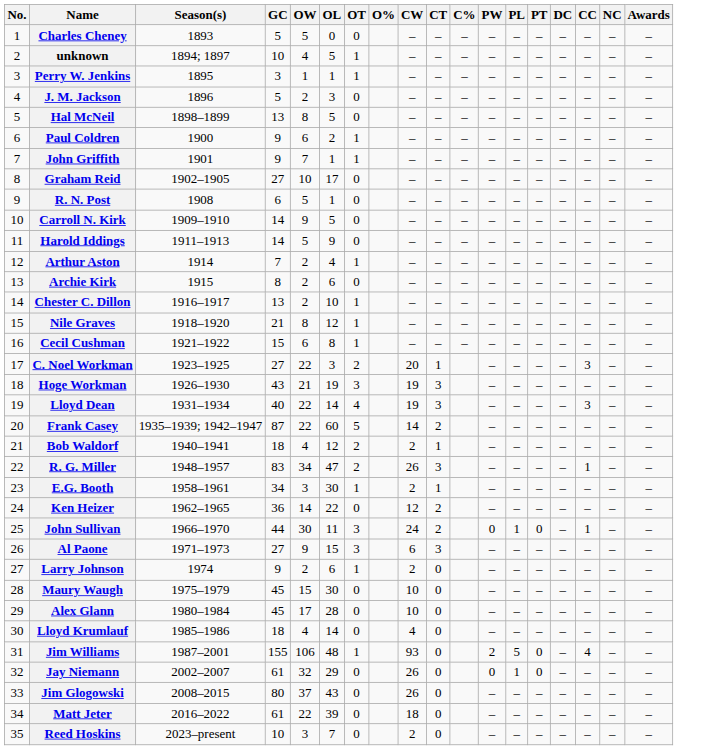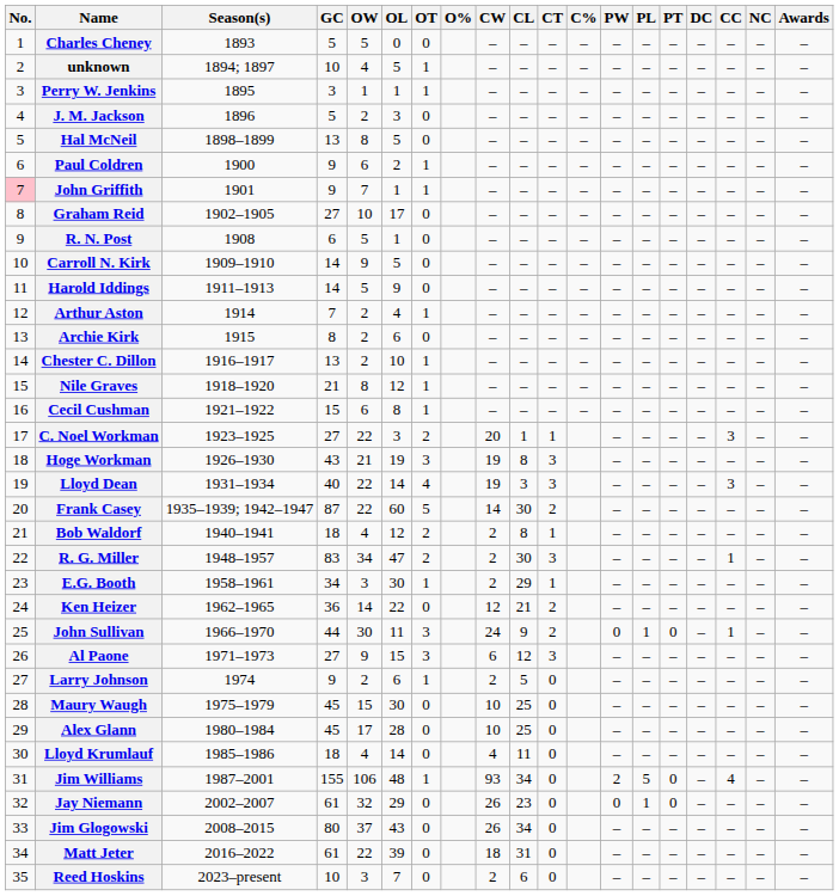 <table class="wikitable sortable plainrowheaders" style="text-align:center">
 <tr>
 <th scope="col" class="unsortable">No.</th>
 <th scope="col">Name</th>
 <th scope="col">Season(s)</th>
 <th scope="col">GC</th>
 <th scope="col">OW</th>
 <th scope="col">OL</th>
 <th scope="col">OT</th>
 <th scope="col">O%</th>
 <th scope="col">CW</th>
+<th scope="col">CL</th>
 <th scope="col">CT</th>
 <th scope="col">C%</th>
 <th scope="col">PW</th>
 <th scope="col">PL</th>
 <th scope="col">PT</th>
 <th scope="col">DC</th>
 <th scope="col">CC</th>
 <th scope="col">NC</th>
 <th scope="col" class="unsortable">Awards</th>
 </tr>
 <tr>
 <td>1</td>
 <th scope="row"><a href='#'>Charles Cheney</a></th>
 <td>1893</td>
 <td>5</td>
 <td>5</td>
 <td>0</td>
 <td>0</td>
 <td></td>
+<td>–</td>
 <td>–</td>
 <td>–</td>
 <td>–</td>
 <td>–</td>
 <td>–</td>
 <td>–</td>
 <td>–</td>
 <td>–</td>
 <td>–</td>
 <td>–</td>
 </tr>
 <tr>
 <td>2</td>
 <th scope="row">unknown</th>
 <td>1894; 1897</td>
 <td>10</td>
 <td>4</td>
 <td>5</td>
 <td>1</td>
 <td></td>
 <td>–</td>
 <td>–</td>
 <td>–</td>
 <td>–</td>
 <td>–</td>
 <td>–</td>
 <td>–</td>
 <td>–</td>
 <td>–</td>
 <td>–</td>
+<td>–</td>
 </tr>
 <tr>
 <td>3</td>
 <th scope="row"><a href='#'>Perry W. Jenkins</a></th>
 <td>1895</td>
 <td>3</td>
 <td>1</td>
 <td>1</td>
 <td>1</td>
 <td></td>
+<td>–</td>
 <td>–</td>
 <td>–</td>
 <td>–</td>
 <td>–</td>
 <td>–</td>
 <td>–</td>
 <td>–</td>
 <td>–</td>
 <td>–</td>
 <td>–</td>
 </tr>
 <tr>
 <td>4</td>
 <th scope="row"><a href='#'>J. M. Jackson</a></th>
 <td>1896</td>
 <td>5</td>
 <td>2</td>
 <td>3</td>
 <td>0</td>
 <td></td>
 <td>–</td>
 <td>–</td>
 <td>–</td>
 <td>–</td>
 <td>–</td>
 <td>–</td>
 <td>–</td>
 <td>–</td>
 <td>–</td>
 <td>–</td>
+<td>–</td>
 </tr>
 <tr>
 <td>5</td>
 <th scope="row"><a href='#'>Hal McNeil</a></th>
 <td>1898–1899</td>
 <td>13</td>
 <td>8</td>
 <td>5</td>
 <td>0</td>
 <td></td>
+<td>–</td>
 <td>–</td>
 <td>–</td>
 <td>–</td>
 <td>–</td>
 <td>–</td>
 <td>–</td>
 <td>–</td>
 <td>–</td>
 <td>–</td>
 <td>–</td>
 </tr>
 <tr>
 <td>6</td>
 <th scope="row"><a href='#'>Paul Coldren</a></th>
 <td>1900</td>
 <td>9</td>
 <td>6</td>
 <td>2</td>
 <td>1</td>
 <td></td>
 <td>–</td>
 <td>–</td>
 <td>–</td>
 <td>–</td>
 <td>–</td>
 <td>–</td>
 <td>–</td>
 <td>–</td>
 <td>–</td>
 <td>–</td>
+<td>–</td>
 </tr>
 <tr>
-<td>7</td>
+<td style="background: pink;">7</td>
 <th scope="row"><a href='#'>John Griffith</a></th>
 <td>1901</td>
 <td>9</td>
 <td>7</td>
 <td>1</td>
 <td>1</td>
 <td></td>
+<td>–</td>
 <td>–</td>
 <td>–</td>
 <td>–</td>
 <td>–</td>
 <td>–</td>
 <td>–</td>
 <td>–</td>
 <td>–</td>
 <td>–</td>
 <td>–</td>
 </tr>
 <tr>
 <td>8</td>
 <th scope="row"><a href='#'>Graham Reid</a></th>
 <td>1902–1905</td>
 <td>27</td>
 <td>10</td>
 <td>17</td>
 <td>0</td>
 <td></td>
 <td>–</td>
 <td>–</td>
 <td>–</td>
 <td>–</td>
 <td>–</td>
 <td>–</td>
 <td>–</td>
 <td>–</td>
 <td>–</td>
 <td>–</td>
+<td>–</td>
 </tr>
 <tr>
 <td>9</td>
 <th scope="row"><a href='#'>R. N. Post</a></th>
 <td>1908</td>
 <td>6</td>
 <td>5</td>
 <td>1</td>
 <td>0</td>
 <td></td>
+<td>–</td>
 <td>–</td>
 <td>–</td>
 <td>–</td>
 <td>–</td>
 <td>–</td>
 <td>–</td>
 <td>–</td>
 <td>–</td>
 <td>–</td>
 <td>–</td>
 </tr>
 <tr>
 <td>10</td>
 <th scope="row"><a href='#'>Carroll N. Kirk</a></th>
 <td>1909–1910</td>
 <td>14</td>
 <td>9</td>
 <td>5</td>
 <td>0</td>
 <td></td>
 <td>–</td>
 <td>–</td>
 <td>–</td>
 <td>–</td>
 <td>–</td>
 <td>–</td>
 <td>–</td>
 <td>–</td>
 <td>–</td>
 <td>–</td>
+<td>–</td>
 </tr>
 <tr>
 <td>11</td>
 <th scope="row"><a href='#'>Harold Iddings</a></th>
 <td>1911–1913</td>
 <td>14</td>
 <td>5</td>
 <td>9</td>
 <td>0</td>
 <td></td>
+<td>–</td>
 <td>–</td>
 <td>–</td>
 <td>–</td>
 <td>–</td>
 <td>–</td>
 <td>–</td>
 <td>–</td>
 <td>–</td>
 <td>–</td>
 <td>–</td>
 </tr>
 <tr>
 <td>12</td>
 <th scope="row"><a href='#'>Arthur Aston</a></th>
 <td>1914</td>
 <td>7</td>
 <td>2</td>
 <td>4</td>
 <td>1</td>
 <td></td>
 <td>–</td>
 <td>–</td>
 <td>–</td>
 <td>–</td>
 <td>–</td>
 <td>–</td>
 <td>–</td>
 <td>–</td>
 <td>–</td>
 <td>–</td>
+<td>–</td>
 </tr>
 <tr>
 <td>13</td>
 <th scope="row"><a href='#'>Archie Kirk</a></th>
 <td>1915</td>
 <td>8</td>
 <td>2</td>
 <td>6</td>
 <td>0</td>
 <td></td>
+<td>–</td>
 <td>–</td>
 <td>–</td>
 <td>–</td>
 <td>–</td>
 <td>–</td>
 <td>–</td>
 <td>–</td>
 <td>–</td>
 <td>–</td>
 <td>–</td>
 </tr>
 <tr>
 <td>14</td>
 <th scope="row"><a href='#'>Chester C. Dillon</a></th>
 <td>1916–1917</td>
 <td>13</td>
 <td>2</td>
 <td>10</td>
 <td>1</td>
 <td></td>
 <td>–</td>
 <td>–</td>
 <td>–</td>
 <td>–</td>
 <td>–</td>
 <td>–</td>
 <td>–</td>
 <td>–</td>
 <td>–</td>
 <td>–</td>
+<td>–</td>
 </tr>
 <tr>
 <td>15</td>
 <th scope="row"><a href='#'>Nile Graves</a></th>
 <td>1918–1920</td>
 <td>21</td>
 <td>8</td>
 <td>12</td>
 <td>1</td>
 <td></td>
+<td>–</td>
 <td>–</td>
 <td>–</td>
 <td>–</td>
 <td>–</td>
 <td>–</td>
 <td>–</td>
 <td>–</td>
 <td>–</td>
 <td>–</td>
 <td>–</td>
 </tr>
 <tr>
 <td>16</td>
 <th scope="row"><a href='#'>Cecil Cushman</a></th>
 <td>1921–1922</td>
 <td>15</td>
 <td>6</td>
 <td>8</td>
 <td>1</td>
 <td></td>
 <td>–</td>
 <td>–</td>
 <td>–</td>
 <td>–</td>
 <td>–</td>
 <td>–</td>
 <td>–</td>
 <td>–</td>
 <td>–</td>
 <td>–</td>
+<td>–</td>
 </tr>
 <tr>
 <td>17</td>
 <th scope="row"><a href='#'>C. Noel Workman</a></th>
 <td>1923–1925</td>
 <td>27</td>
 <td>22</td>
 <td>3</td>
 <td>2</td>
 <td></td>
 <td>20</td>
+<td>1</td>
 <td>1</td>
 <td></td>
 <td>–</td>
 <td>–</td>
 <td>–</td>
 <td>–</td>
 <td>3</td>
 <td>–</td>
 <td>–</td>
 </tr>
 <tr>
 <td>18</td>
 <th scope="row"><a href='#'>Hoge Workman</a></th>
 <td>1926–1930</td>
 <td>43</td>
 <td>21</td>
 <td>19</td>
 <td>3</td>
 <td></td>
 <td>19</td>
+<td>8</td>
 <td>3</td>
 <td></td>
 <td>–</td>
 <td>–</td>
 <td>–</td>
 <td>–</td>
 <td>–</td>
 <td>–</td>
 <td>–</td>
 </tr>
 <tr>
 <td>19</td>
 <th scope="row"><a href='#'>Lloyd Dean</a></th>
 <td>1931–1934</td>
 <td>40</td>
 <td>22</td>
 <td>14</td>
 <td>4</td>
 <td></td>
 <td>19</td>
 <td>3</td>
+<td>3</td>
 <td></td>
 <td>–</td>
 <td>–</td>
 <td>–</td>
 <td>–</td>
 <td>3</td>
 <td>–</td>
 <td>–</td>
 </tr>
 <tr>
 <td>20</td>
 <th scope="row"><a href='#'>Frank Casey</a></th>
 <td>1935–1939; 1942–1947</td>
 <td>87</td>
 <td>22</td>
 <td>60</td>
 <td>5</td>
 <td></td>
 <td>14</td>
+<td>30</td>
 <td>2</td>
 <td></td>
 <td>–</td>
 <td>–</td>
 <td>–</td>
 <td>–</td>
 <td>–</td>
 <td>–</td>
 <td>–</td>
 </tr>
 <tr>
 <td>21</td>
 <th scope="row"><a href='#'>Bob Waldorf</a></th>
 <td>1940–1941</td>
 <td>18</td>
 <td>4</td>
 <td>12</td>
 <td>2</td>
 <td></td>
 <td>2</td>
+<td>8</td>
 <td>1</td>
 <td></td>
 <td>–</td>
 <td>–</td>
 <td>–</td>
 <td>–</td>
 <td>–</td>
 <td>–</td>
 <td>–</td>
 </tr>
 <tr>
 <td>22</td>
 <th scope="row"><a href='#'>R. G. Miller</a></th>
 <td>1948–1957</td>
 <td>83</td>
 <td>34</td>
 <td>47</td>
 <td>2</td>
 <td></td>
-<td>26</td>
+<td>2</td>
+<td>30</td>
 <td>3</td>
 <td></td>
 <td>–</td>
 <td>–</td>
 <td>–</td>
 <td>–</td>
 <td>1</td>
 <td>–</td>
 <td>–</td>
 </tr>
 <tr>
 <td>23</td>
 <th scope="row"><a href='#'>E.G. Booth</a></th>
 <td>1958–1961</td>
 <td>34</td>
 <td>3</td>
 <td>30</td>
 <td>1</td>
 <td></td>
 <td>2</td>
+<td>29</td>
 <td>1</td>
 <td></td>
 <td>–</td>
 <td>–</td>
 <td>–</td>
 <td>–</td>
 <td>–</td>
 <td>–</td>
 <td>–</td>
 </tr>
 <tr>
 <td>24</td>
 <th scope="row"><a href='#'>Ken Heizer</a></th>
 <td>1962–1965</td>
 <td>36</td>
 <td>14</td>
 <td>22</td>
 <td>0</td>
 <td></td>
 <td>12</td>
+<td>21</td>
 <td>2</td>
 <td></td>
 <td>–</td>
 <td>–</td>
 <td>–</td>
 <td>–</td>
 <td>–</td>
 <td>–</td>
 <td>–</td>
 </tr>
 <tr>
 <td>25</td>
 <th scope="row"><a href='#'>John Sullivan</a></th>
 <td>1966–1970</td>
 <td>44</td>
 <td>30</td>
 <td>11</td>
 <td>3</td>
 <td></td>
 <td>24</td>
+<td>9</td>
 <td>2</td>
 <td></td>
 <td>0</td>
 <td>1</td>
 <td>0</td>
 <td>–</td>
 <td>1</td>
 <td>–</td>
 <td>–</td>
 </tr>
 <tr>
 <td>26</td>
 <th scope="row"><a href='#'>Al Paone</a></th>
 <td>1971–1973</td>
 <td>27</td>
 <td>9</td>
 <td>15</td>
 <td>3</td>
 <td></td>
 <td>6</td>
+<td>12</td>
 <td>3</td>
 <td></td>
 <td>–</td>
 <td>–</td>
 <td>–</td>
 <td>–</td>
 <td>–</td>
 <td>–</td>
 <td>–</td>
 </tr>
 <tr>
 <td>27</td>
 <th scope="row"><a href='#'>Larry Johnson</a></th>
 <td>1974</td>
 <td>9</td>
 <td>2</td>
 <td>6</td>
 <td>1</td>
 <td></td>
 <td>2</td>
+<td>5</td>
 <td>0</td>
 <td></td>
 <td>–</td>
 <td>–</td>
 <td>–</td>
 <td>–</td>
 <td>–</td>
 <td>–</td>
 <td>–</td>
 </tr>
 <tr>
 <td>28</td>
 <th scope="row"><a href='#'>Maury Waugh</a></th>
 <td>1975–1979</td>
 <td>45</td>
 <td>15</td>
 <td>30</td>
 <td>0</td>
 <td></td>
 <td>10</td>
+<td>25</td>
 <td>0</td>
 <td></td>
 <td>–</td>
 <td>–</td>
 <td>–</td>
 <td>–</td>
 <td>–</td>
 <td>–</td>
 <td>–</td>
 </tr>
 <tr>
 <td>29</td>
 <th scope="row"><a href='#'>Alex Glann</a></th>
 <td>1980–1984</td>
 <td>45</td>
 <td>17</td>
 <td>28</td>
 <td>0</td>
 <td></td>
 <td>10</td>
+<td>25</td>
 <td>0</td>
 <td></td>
 <td>–</td>
 <td>–</td>
 <td>–</td>
 <td>–</td>
 <td>–</td>
 <td>–</td>
 <td>–</td>
 </tr>
 <tr>
 <td>30</td>
 <th scope="row"><a href='#'>Lloyd Krumlauf</a></th>
 <td>1985–1986</td>
 <td>18</td>
 <td>4</td>
 <td>14</td>
 <td>0</td>
 <td></td>
 <td>4</td>
+<td>11</td>
 <td>0</td>
 <td></td>
 <td>–</td>
 <td>–</td>
 <td>–</td>
 <td>–</td>
 <td>–</td>
 <td>–</td>
 <td>–</td>
 </tr>
 <tr>
 <td>31</td>
 <th scope="row"><a href='#'>Jim Williams</a></th>
 <td>1987–2001</td>
 <td>155</td>
 <td>106</td>
 <td>48</td>
 <td>1</td>
 <td></td>
 <td>93</td>
+<td>34</td>
 <td>0</td>
 <td></td>
 <td>2</td>
 <td>5</td>
 <td>0</td>
 <td>–</td>
 <td>4</td>
 <td>–</td>
 <td>–</td>
 </tr>
 <tr>
 <td>32</td>
 <th scope="row"><a href='#'>Jay Niemann</a></th>
 <td>2002–2007</td>
 <td>61</td>
 <td>32</td>
 <td>29</td>
 <td>0</td>
 <td></td>
 <td>26</td>
+<td>23</td>
 <td>0</td>
 <td></td>
 <td>0</td>
 <td>1</td>
 <td>0</td>
 <td>–</td>
 <td>–</td>
 <td>–</td>
 <td>–</td>
 </tr>
 <tr>
 <td>33</td>
 <th scope="row"><a href='#'>Jim Glogowski</a></th>
 <td>2008–2015</td>
 <td>80</td>
 <td>37</td>
 <td>43</td>
 <td>0</td>
 <td></td>
 <td>26</td>
+<td>34</td>
 <td>0</td>
 <td></td>
 <td>–</td>
 <td>–</td>
 <td>–</td>
 <td>–</td>
 <td>–</td>
 <td>–</td>
 <td>–</td>
 </tr>
 <tr>
 <td>34</td>
 <th scope="row"><a href='#'>Matt Jeter</a></th>
 <td>2016–2022</td>
 <td>61</td>
 <td>22</td>
 <td>39</td>
 <td>0</td>
 <td></td>
 <td>18</td>
+<td>31</td>
 <td>0</td>
 <td></td>
 <td>–</td>
 <td>–</td>
 <td>–</td>
 <td>–</td>
 <td>–</td>
 <td>–</td>
 <td>–</td>
 </tr>
 <tr>
 <td>35</td>
 <th scope="row"><a href='#'>Reed Hoskins</a></th>
 <td>2023–present</td>
 <td>10</td>
 <td>3</td>
 <td>7</td>
 <td>0</td>
 <td></td>
 <td>2</td>
+<td>6</td>
 <td>0</td>
 <td></td>
 <td>–</td>
 <td>–</td>
 <td>–</td>
 <td>–</td>
 <td>–</td>
 <td>–</td>
 <td>–</td>
 </tr>
 </table>
